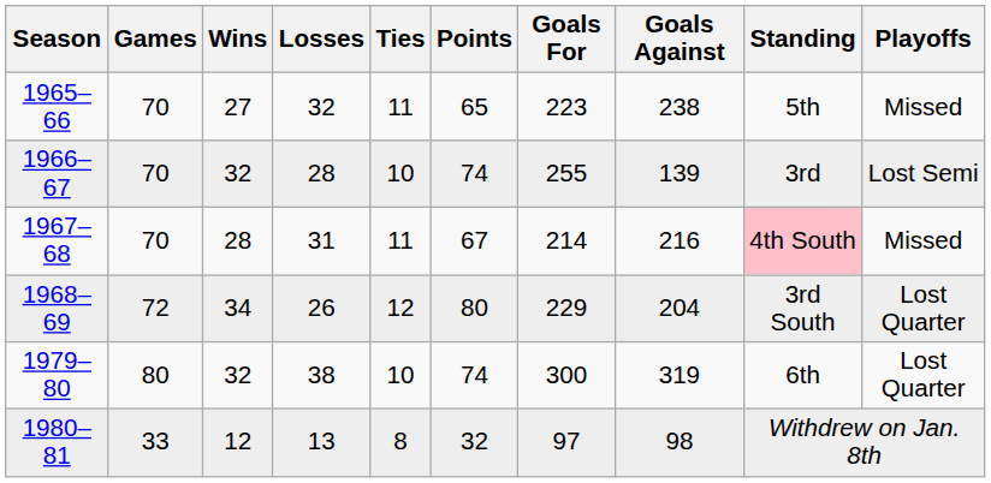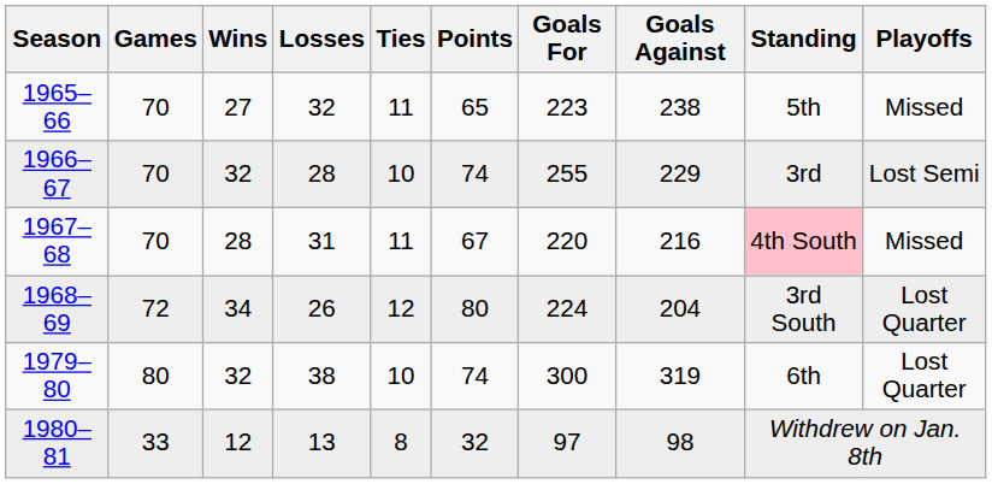 <table class="wikitable" width=50%>
 <tr align=center>
 <th>Season</th>
 <th>Games</th>
 <th>Wins</th>
 <th>Losses</th>
 <th>Ties</th>
 <th>Points</th>
 <th>Goals For</th>
 <th>Goals Against</th>
 <th>Standing</th>
 <th>Playoffs</th>
 </tr>
 <tr align=center>
 <td><a href='#'>1965–66</a></td>
 <td>70</td>
 <td>27</td>
 <td>32</td>
 <td>11</td>
 <td>65</td>
 <td>223</td>
 <td>238</td>
 <td>5th</td>
 <td>Missed</td>
 </tr>
 <tr align=center bgcolor=eeeeee>
 <td><a href='#'>1966–67</a></td>
 <td>70</td>
 <td>32</td>
 <td>28</td>
 <td>10</td>
 <td>74</td>
 <td>255</td>
-<td>139</td>
+<td>229</td>
 <td>3rd</td>
 <td>Lost Semi</td>
 </tr>
 <tr align=center>
 <td><a href='#'>1967–68</a></td>
 <td>70</td>
 <td>28</td>
 <td>31</td>
 <td>11</td>
 <td>67</td>
-<td>214</td>
+<td>220</td>
 <td>216</td>
 <td style="background: pink;">4th South</td>
 <td>Missed</td>
 </tr>
 <tr align=center bgcolor=eeeeee>
 <td><a href='#'>1968–69</a></td>
 <td>72</td>
 <td>34</td>
 <td>26</td>
 <td>12</td>
 <td>80</td>
-<td>229</td>
+<td>224</td>
 <td>204</td>
 <td>3rd South</td>
 <td>Lost Quarter</td>
 </tr>
 <tr align=center>
 <td><a href='#'>1979–80</a></td>
 <td>80</td>
 <td>32</td>
 <td>38</td>
 <td>10</td>
 <td>74</td>
 <td>300</td>
 <td>319</td>
 <td>6th</td>
 <td>Lost Quarter</td>
 </tr>
 <tr align=center bgcolor=eeeeee>
 <td><a href='#'>1980–81</a></td>
 <td>33</td>
 <td>12</td>
 <td>13</td>
 <td>8</td>
 <td>32</td>
 <td>97</td>
 <td>98</td>
 <td colspan=2><em>Withdrew on Jan. 8th</em></td>
 </tr>
 </table>
